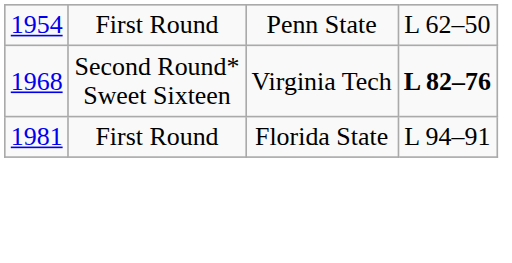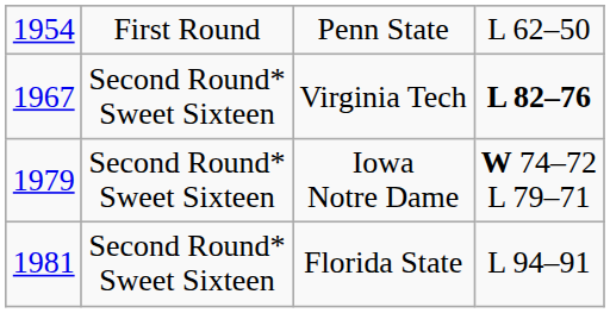 <table class="wikitable">
 <tr align="center">
 <td><a href='#'>1954</a></td>
 <td>First Round</td>
 <td>Penn State</td>
 <td>L 62–50</td>
 </tr>
 <tr align="center">
-<td><a href='#'>1968</a></td>
+<td><a href='#'>1967</a></td>
 <td>Second Round*<br>Sweet Sixteen</td>
 <td>Virginia Tech</td>
 <td><strong>L 82–76</strong></td>
 </tr>
 <tr align="center">
+<td><a href='#'>1979</a></td>
+<td>Second Round*<br>Sweet Sixteen</td>
+<td>Iowa<br>Notre Dame</td>
+<td><strong>W</strong> 74–72<br>L 79–71</td>
+</tr>
+<tr align="center">
 <td><a href='#'>1981</a></td>
-<td>First Round</td>
+<td>Second Round*<br>Sweet Sixteen</td>
 <td>Florida State</td>
 <td>L 94–91</td>
 </tr>
 </table>
